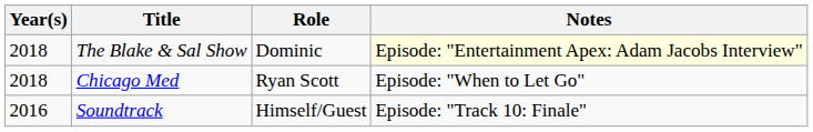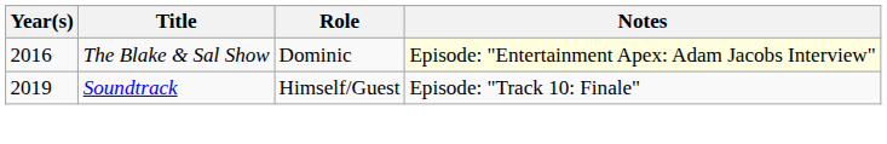 <table class="wikitable">
 <tr>
 <th>Year(s)</th>
 <th>Title</th>
 <th>Role</th>
 <th>Notes</th>
 </tr>
 <tr>
-<td>2018</td>
+<td>2016</td>
 <td><em>The Blake & Sal Show</em></td>
 <td>Dominic</td>
 <td style="background: lightyellow;">Episode: "Entertainment Apex: Adam Jacobs Interview"</td>
 </tr>
 <tr>
-<td>2018</td>
-<td><em><a href='#'>Chicago Med</a></em></td>
-<td>Ryan Scott</td>
-<td>Episode: "When to Let Go"</td>
-</tr>
-<tr>
-<td>2016</td>
+<td>2019</td>
 <td><em><a href='#'>Soundtrack</a></em></td>
 <td>Himself/Guest</td>
 <td>Episode: "Track 10: Finale"</td>
 </tr>
 </table>
